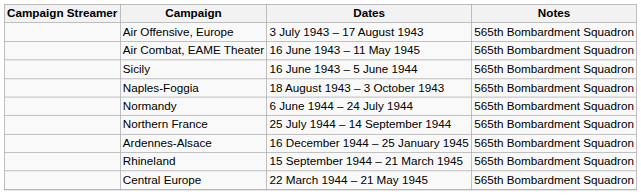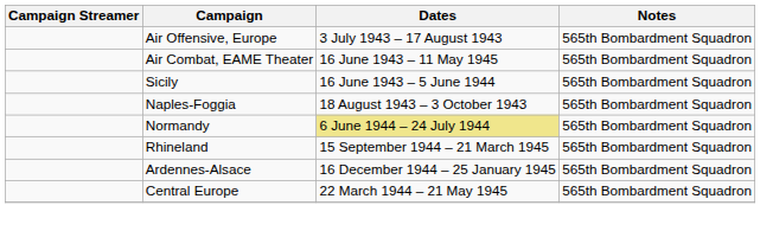 <table class="wikitable">
 <tr style="background:#efefef;">
 <th>Campaign Streamer</th>
 <th>Campaign</th>
 <th>Dates</th>
 <th>Notes</th>
 </tr>
 <tr>
 <td></td>
 <td>Air Offensive, Europe</td>
 <td>3 July 1943 – 17 August 1943</td>
 <td>565th Bombardment Squadron</td>
 </tr>
 <tr>
 <td></td>
 <td>Air Combat, EAME Theater</td>
 <td>16 June 1943 – 11 May 1945</td>
 <td>565th Bombardment Squadron</td>
 </tr>
 <tr>
 <td></td>
 <td>Sicily</td>
 <td>16 June 1943 – 5 June 1944</td>
 <td>565th Bombardment Squadron</td>
 </tr>
 <tr>
 <td></td>
 <td>Naples-Foggia</td>
 <td>18 August 1943 – 3 October 1943</td>
 <td>565th Bombardment Squadron</td>
 </tr>
 <tr>
 <td></td>
 <td>Normandy</td>
-<td>6 June 1944 – 24 July 1944</td>
+<td style="background: khaki;">6 June 1944 – 24 July 1944</td>
 <td>565th Bombardment Squadron</td>
 </tr>
 <tr>
 <td></td>
-<td>Northern France</td>
-<td>25 July 1944 – 14 September 1944</td>
+<td>Rhineland</td>
+<td>15 September 1944 – 21 March 1945</td>
 <td>565th Bombardment Squadron</td>
 </tr>
 <tr>
 <td></td>
 <td>Ardennes-Alsace</td>
 <td>16 December 1944 – 25 January 1945</td>
-<td>565th Bombardment Squadron</td>
-</tr>
-<tr>
-<td></td>
-<td>Rhineland</td>
-<td>15 September 1944 – 21 March 1945</td>
 <td>565th Bombardment Squadron</td>
 </tr>
 <tr>
 <td></td>
 <td>Central Europe</td>
 <td>22 March 1944 – 21 May 1945</td>
 <td>565th Bombardment Squadron</td>
 </tr>
 <tr>
 </tr>
 </table>
